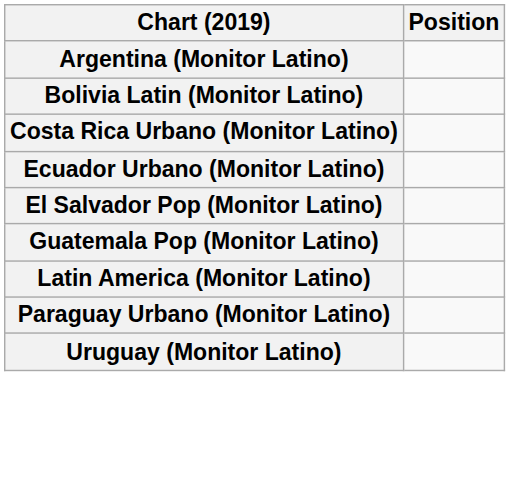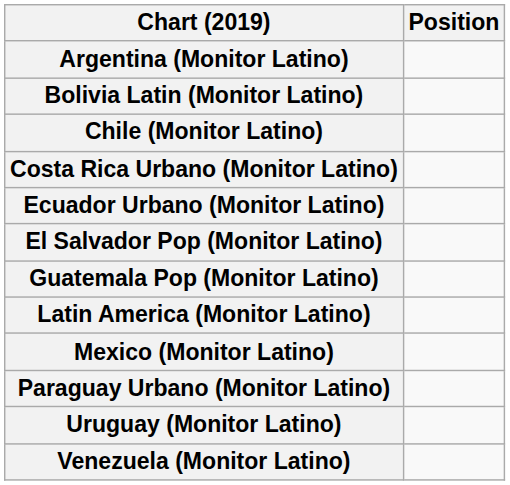 <table class="wikitable plainrowheaders sortable" style="text-align:center">
 <tr>
 <th scope="col">Chart (2019)</th>
 <th scope="col">Position</th>
 </tr>
 <tr>
 <th scope="row">Argentina (Monitor Latino)</th>
 <td></td>
 </tr>
 <tr>
 <th scope="row">Bolivia Latin (Monitor Latino)</th>
+<td></td>
+</tr>
+<tr>
+<th scope="row">Chile (Monitor Latino)</th>
 <td></td>
 </tr>
 <tr>
 <th scope="row">Costa Rica Urbano (Monitor Latino)</th>
 <td></td>
 </tr>
 <tr>
 <th scope="row">Ecuador Urbano (Monitor Latino)</th>
 <td></td>
 </tr>
 <tr>
 <th scope="row">El Salvador Pop (Monitor Latino)</th>
 <td></td>
 </tr>
 <tr>
 <th scope="row">Guatemala Pop (Monitor Latino)</th>
 <td></td>
 </tr>
 <tr>
 <th scope="row">Latin America (Monitor Latino)</th>
 <td></td>
 </tr>
 <tr>
+<th scope="row">Mexico (Monitor Latino)</th>
+<td></td>
+</tr>
+<tr>
 <th scope="row">Paraguay Urbano (Monitor Latino)</th>
 <td></td>
 </tr>
 <tr>
 <th scope="row">Uruguay (Monitor Latino)</th>
 <td></td>
 </tr>
+<tr>
+<th scope="row">Venezuela (Monitor Latino)</th>
+<td></td>
+</tr>
 </table>
